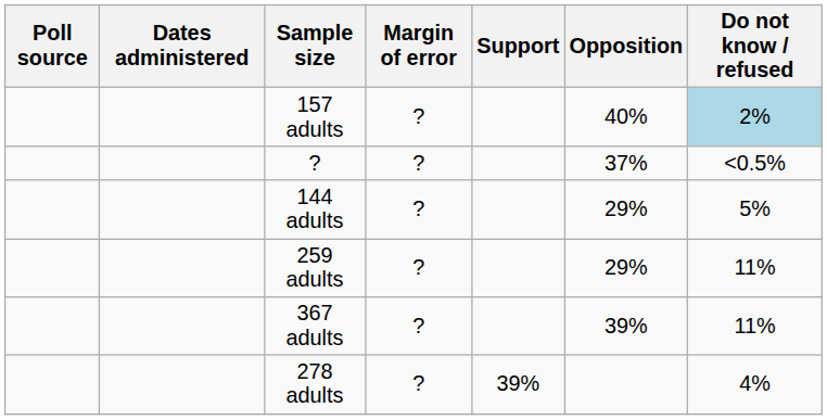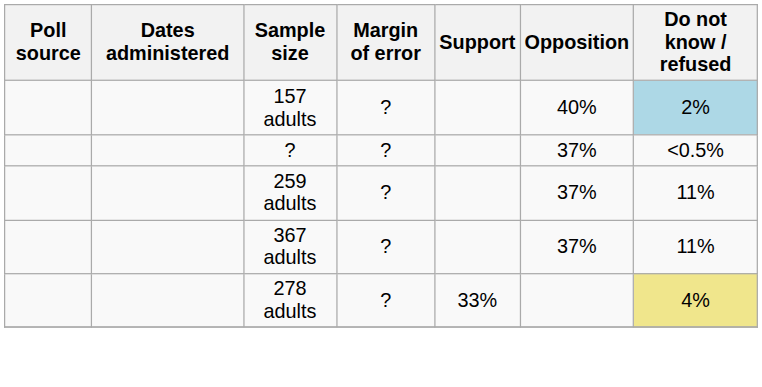 <table class="wikitable" style="text-align: center">
 <tr>
 <th>Poll source</th>
 <th>Dates administered</th>
 <th>Sample size</th>
 <th>Margin of error</th>
 <th>Support</th>
 <th>Opposition</th>
 <th>Do not know / refused</th>
 </tr>
 <tr>
 <td></td>
 <td></td>
 <td>157 adults</td>
 <td>?</td>
 <td></td>
 <td>40%</td>
 <td style="background: lightblue;">2%</td>
 </tr>
 <tr>
 <td></td>
 <td></td>
 <td>?</td>
 <td>?</td>
 <td></td>
 <td>37%</td>
 <td><0.5%</td>
 </tr>
 <tr>
 <td></td>
 <td></td>
-<td>144 adults</td>
-<td>?</td>
-<td></td>
-<td>29%</td>
-<td>5%</td>
-</tr>
-<tr>
-<td></td>
-<td></td>
 <td>259 adults</td>
 <td>?</td>
 <td></td>
-<td>29%</td>
+<td>37%</td>
 <td>11%</td>
 </tr>
 <tr>
 <td></td>
 <td></td>
 <td>367 adults</td>
 <td>?</td>
 <td></td>
-<td>39%</td>
+<td>37%</td>
 <td>11%</td>
 </tr>
 <tr>
 <td></td>
 <td></td>
 <td>278 adults</td>
 <td>?</td>
-<td>39%</td>
+<td>33%</td>
 <td></td>
-<td>4%</td>
+<td style="background: khaki;">4%</td>
 </tr>
 <tr>
 </tr>
 </table>
